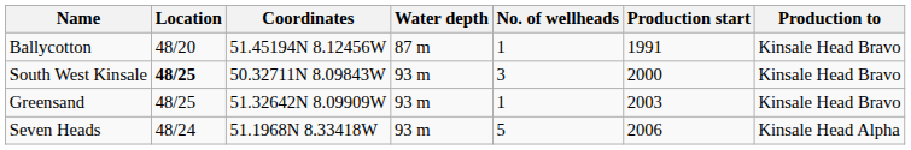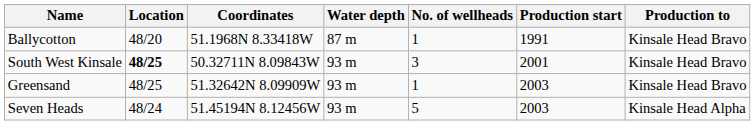 <table class="wikitable">
 <tr>
 <th>Name</th>
 <th>Location</th>
 <th>Coordinates</th>
 <th>Water depth</th>
 <th>No. of wellheads</th>
 <th>Production start</th>
 <th>Production to</th>
 </tr>
 <tr>
 <td>Ballycotton</td>
 <td>48/20</td>
-<td>51.45194N 8.12456W</td>
+<td>51.1968N 8.33418W</td>
 <td>87 m</td>
 <td>1</td>
 <td>1991</td>
 <td>Kinsale Head Bravo</td>
 </tr>
 <tr>
 <td>South West Kinsale</td>
 <td><strong>48/25</strong></td>
 <td>50.32711N 8.09843W</td>
 <td>93 m</td>
 <td>3</td>
-<td>2000</td>
+<td>2001</td>
 <td>Kinsale Head Bravo</td>
 </tr>
 <tr>
 <td>Greensand</td>
 <td>48/25</td>
 <td>51.32642N 8.09909W</td>
 <td>93 m</td>
 <td>1</td>
 <td>2003</td>
 <td>Kinsale Head Bravo</td>
 </tr>
 <tr>
 <td>Seven Heads</td>
 <td>48/24</td>
-<td>51.1968N 8.33418W</td>
+<td>51.45194N 8.12456W</td>
 <td>93 m</td>
 <td>5</td>
-<td>2006</td>
+<td>2003</td>
 <td>Kinsale Head Alpha</td>
 </tr>
 </table>
